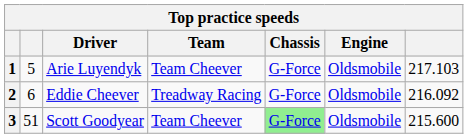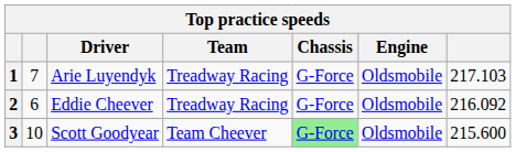 <table class="wikitable" style="font-size:95%;">
 <tr>
 <th colspan=7>Top practice speeds</th>
 </tr>
 <tr>
 <th></th>
 <th></th>
 <th>Driver</th>
 <th>Team</th>
 <th>Chassis</th>
 <th>Engine</th>
 <th></th>
 </tr>
 <tr>
 <th>1</th>
-<td style="text-align:center;">5</td>
+<td style="text-align:center;">7</td>
 <td> <a href='#'>Arie Luyendyk</a></td>
-<td><a href='#'>Team Cheever</a></td>
+<td><a href='#'>Treadway Racing</a></td>
 <td><a href='#'>G-Force</a></td>
 <td><a href='#'>Oldsmobile</a></td>
 <td>217.103</td>
 </tr>
 <tr>
 <th>2</th>
 <td style="text-align:center;">6</td>
 <td> <a href='#'>Eddie Cheever</a></td>
 <td><a href='#'>Treadway Racing</a></td>
 <td><a href='#'>G-Force</a></td>
 <td><a href='#'>Oldsmobile</a></td>
 <td>216.092</td>
 </tr>
 <tr>
 <th>3</th>
-<td style="text-align:center;">51</td>
+<td style="text-align:center;">10</td>
 <td> <a href='#'>Scott Goodyear</a></td>
 <td><a href='#'>Team Cheever</a></td>
 <td style="background: lightgreen;"><a href='#'>G-Force</a></td>
 <td><a href='#'>Oldsmobile</a></td>
 <td>215.600</td>
 </tr>
 </table>
